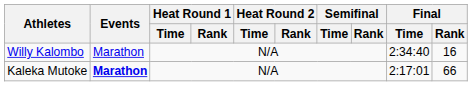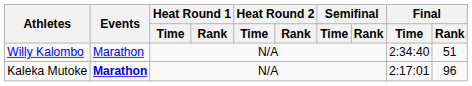 <table class=wikitable style=font-size:90%>
 <tr>
 <th rowspan=2>Athletes</th>
 <th rowspan=2>Events</th>
 <th colspan=2>Heat Round 1</th>
 <th colspan=2>Heat Round 2</th>
 <th colspan=2>Semifinal</th>
 <th colspan=2>Final</th>
 </tr>
 <tr>
 <th>Time</th>
 <th>Rank</th>
 <th>Time</th>
 <th>Rank</th>
 <th>Time</th>
 <th>Rank</th>
 <th>Time</th>
 <th>Rank</th>
 </tr>
 <tr>
 <td><a href='#'>Willy Kalombo</a></td>
 <td><a href='#'>Marathon</a></td>
 <td colspan=6 align=center>N/A</td>
 <td align=center>2:34:40</td>
-<td align=center>16</td>
+<td align=center>51</td>
 </tr>
 <tr>
 <td>Kaleka Mutoke</td>
 <td><strong><a href='#'>Marathon</a></strong></td>
 <td colspan=6 align=center>N/A</td>
 <td align=center>2:17:01</td>
-<td align=center>66</td>
+<td align=center>96</td>
 </tr>
 </table>
